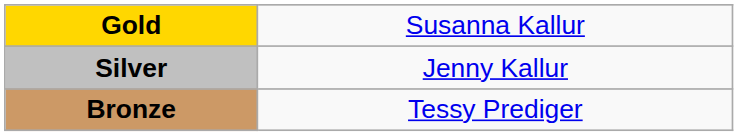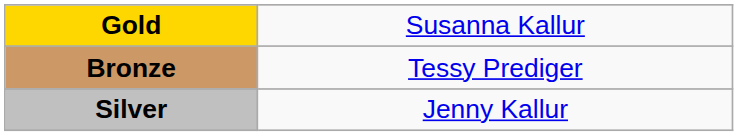 <table class="wikitable" style="text-align:center; " width="35%">
 <tr>
 <td bgcolor="gold"><strong>Gold</strong></td>
 <td><a href='#'>Susanna Kallur</a><br>  <small><em></em></small></td>
 </tr>
 <tr>
+<td bgcolor="CC9966"><strong>Bronze</strong></td>
+<td><a href='#'>Tessy Prediger</a><br>  <small><em></em></small></td>
+</tr>
+<tr>
 <td bgcolor="silver"><strong>Silver</strong></td>
 <td><a href='#'>Jenny Kallur</a><br>  <small><em></em></small></td>
 </tr>
-<tr>
-<td bgcolor="CC9966"><strong>Bronze</strong></td>
-<td><a href='#'>Tessy Prediger</a><br>  <small><em></em></small></td>
-</tr>
 </table>
